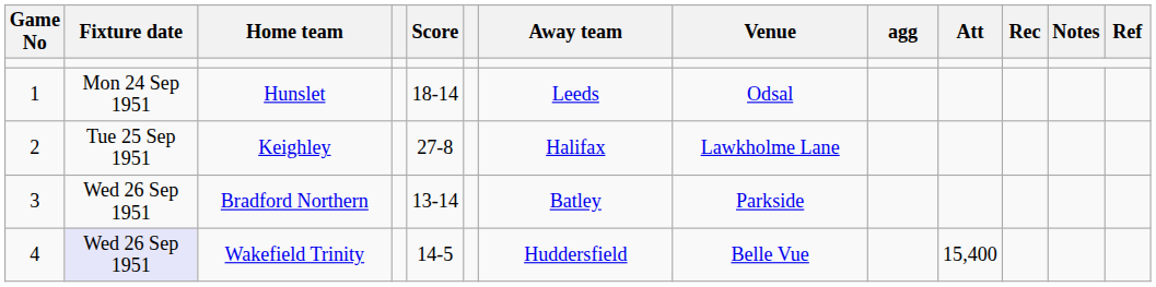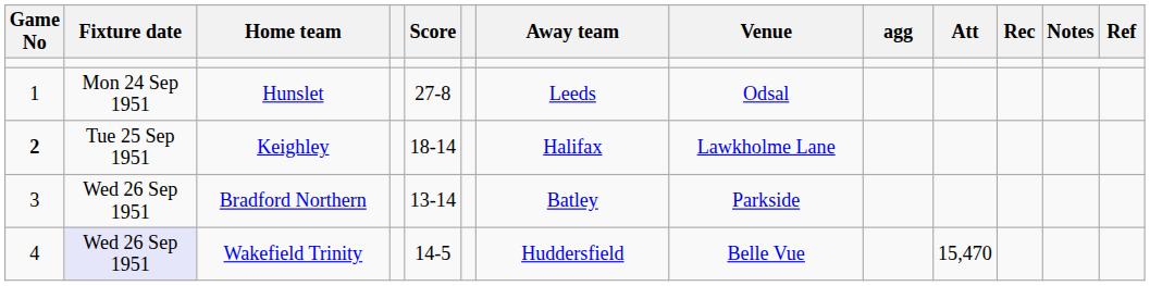 <table class="wikitable" style="text-align:center;">
 <tr>
 <th width=20 abbr="No">Game No</th>
 <th width=100 abbr="Date">Fixture date</th>
 <th width=150 abbr="Home team">Home team</th>
 <th width=5 abbr="space"></th>
 <th width=20 abbr="Score">Score</th>
 <th width=5 abbr="space"></th>
 <th width=150 abbr="Away team">Away team</th>
 <th width=150 abbr="Venue">Venue</th>
 <th width=50 abbr="agg">agg</th>
 <th width=30 abbr="Att">Att</th>
 <th width=30 abbr="Rec">Rec</th>
 <th width=20 abbr="Notes">Notes</th>
 <th width=30 abbr="Ref">Ref</th>
 </tr>
 <tr>
 <td></td>
 <td></td>
 <td></td>
 <td></td>
 <td></td>
 <td></td>
 <td></td>
 <td></td>
 <td></td>
 <td></td>
 <td></td>
 </tr>
 <tr>
 <td>1</td>
 <td>Mon 24 Sep 1951</td>
 <td><a href='#'>Hunslet</a></td>
 <td></td>
-<td>18-14</td>
+<td>27-8</td>
 <td></td>
 <td><a href='#'>Leeds</a></td>
 <td><a href='#'>Odsal</a></td>
 <td></td>
 <td></td>
 <td></td>
 <td></td>
 <td></td>
 </tr>
 <tr>
-<td>2</td>
+<td><strong>2</strong></td>
 <td>Tue 25 Sep 1951</td>
 <td><a href='#'>Keighley</a></td>
 <td></td>
-<td>27-8</td>
+<td>18-14</td>
 <td></td>
 <td><a href='#'>Halifax</a></td>
 <td><a href='#'>Lawkholme Lane</a></td>
 <td></td>
 <td></td>
 <td></td>
 <td></td>
 <td></td>
 </tr>
 <tr>
 <td>3</td>
 <td>Wed 26 Sep 1951</td>
 <td><a href='#'>Bradford Northern</a></td>
 <td></td>
 <td>13-14</td>
 <td></td>
 <td><a href='#'>Batley</a></td>
 <td><a href='#'>Parkside</a></td>
 <td></td>
 <td></td>
 <td></td>
 <td></td>
 <td></td>
 </tr>
 <tr>
 <td>4</td>
 <td style="background: lavender;">Wed 26 Sep 1951</td>
 <td><a href='#'>Wakefield Trinity</a></td>
 <td></td>
 <td>14-5</td>
 <td></td>
 <td><a href='#'>Huddersfield</a></td>
 <td><a href='#'>Belle Vue</a></td>
 <td></td>
-<td>15,400</td>
+<td>15,470</td>
 <td></td>
 <td></td>
 <td></td>
 </tr>
 </table>
